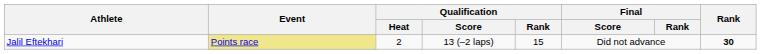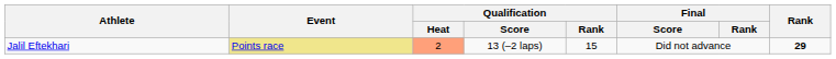 <table class="wikitable" width="72%" style="text-align:center; font-size:90%">
 <tr>
 <th rowspan="2" width="22%">Athlete</th>
 <th rowspan="2" width="18%">Event</th>
 <th colspan="3" width="20%">Qualification</th>
 <th colspan="2" width="15%">Final</th>
 <th rowspan="2" width="6%">Rank</th>
 </tr>
 <tr>
 <th width="5%">Heat</th>
 <th width="10%">Score</th>
 <th>Rank</th>
 <th width="10%">Score</th>
 <th>Rank</th>
 </tr>
 <tr>
 <td align="left"><a href='#'>Jalil Eftekhari</a></td>
 <td align="left" style="background: khaki;"><a href='#'>Points race</a></td>
-<td>2</td>
+<td style="background: lightsalmon;">2</td>
 <td>13 (–2 laps)</td>
 <td>15</td>
 <td colspan=2 align=center>Did not advance</td>
-<td><strong>30</strong></td>
+<td><strong>29</strong></td>
 </tr>
 </table>
